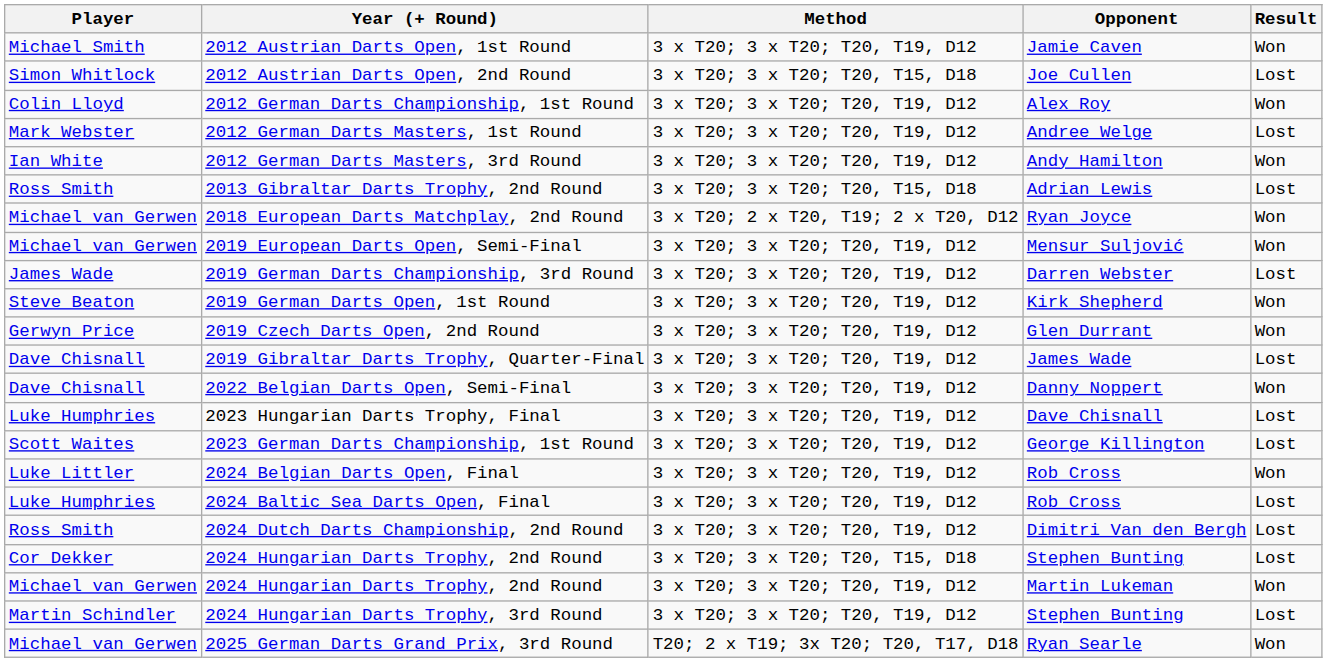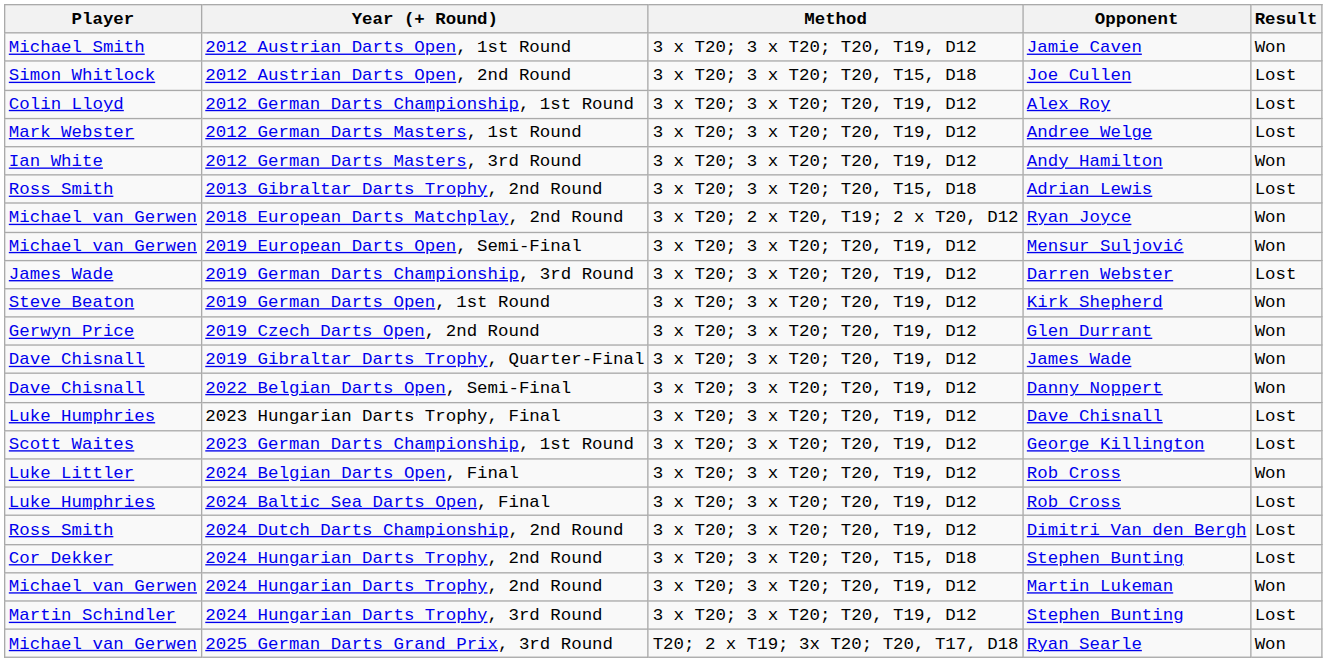 <table class="wikitable sortable">
 <tr>
 <th>Player</th>
 <th>Year (+ Round)</th>
 <th>Method</th>
 <th>Opponent</th>
 <th>Result</th>
 </tr>
 <tr>
 <td> <a href='#'>Michael Smith</a></td>
 <td><a href='#'>2012 Austrian Darts Open</a>, 1st Round</td>
 <td>3 x T20; 3 x T20; T20, T19, D12</td>
 <td> <a href='#'>Jamie Caven</a></td>
 <td>Won</td>
 </tr>
 <tr>
 <td> <a href='#'>Simon Whitlock</a></td>
 <td><a href='#'>2012 Austrian Darts Open</a>, 2nd Round</td>
 <td>3 x T20; 3 x T20; T20, T15, D18</td>
 <td> <a href='#'>Joe Cullen</a></td>
 <td>Lost</td>
 </tr>
 <tr>
 <td> <a href='#'>Colin Lloyd</a></td>
 <td><a href='#'>2012 German Darts Championship</a>, 1st Round</td>
 <td>3 x T20; 3 x T20; T20, T19, D12</td>
 <td> <a href='#'>Alex Roy</a></td>
-<td>Won</td>
+<td>Lost</td>
 </tr>
 <tr>
 <td> <a href='#'>Mark Webster</a></td>
 <td><a href='#'>2012 German Darts Masters</a>, 1st Round</td>
 <td>3 x T20; 3 x T20; T20, T19, D12</td>
 <td> <a href='#'>Andree Welge</a></td>
 <td>Lost</td>
 </tr>
 <tr>
 <td> <a href='#'>Ian White</a></td>
 <td><a href='#'>2012 German Darts Masters</a>, 3rd Round</td>
 <td>3 x T20; 3 x T20; T20, T19, D12</td>
 <td> <a href='#'>Andy Hamilton</a></td>
 <td>Won</td>
 </tr>
 <tr>
 <td> <a href='#'>Ross Smith</a></td>
 <td><a href='#'>2013 Gibraltar Darts Trophy</a>, 2nd Round</td>
 <td>3 x T20; 3 x T20; T20, T15, D18</td>
 <td> <a href='#'>Adrian Lewis</a></td>
 <td>Lost</td>
 </tr>
 <tr>
 <td> <a href='#'>Michael van Gerwen</a></td>
 <td><a href='#'>2018 European Darts Matchplay</a>, 2nd Round</td>
 <td>3 x T20; 2 x T20, T19; 2 x T20, D12</td>
 <td> <a href='#'>Ryan Joyce</a></td>
 <td>Won</td>
 </tr>
 <tr>
 <td> <a href='#'>Michael van Gerwen</a></td>
 <td><a href='#'>2019 European Darts Open</a>, Semi-Final</td>
 <td>3 x T20; 3 x T20; T20, T19, D12</td>
 <td> <a href='#'>Mensur Suljović</a></td>
 <td>Won</td>
 </tr>
 <tr>
 <td> <a href='#'>James Wade</a></td>
 <td><a href='#'>2019 German Darts Championship</a>, 3rd Round</td>
 <td>3 x T20; 3 x T20; T20, T19, D12</td>
 <td> <a href='#'>Darren Webster</a></td>
 <td>Lost</td>
 </tr>
 <tr>
 <td> <a href='#'>Steve Beaton</a></td>
 <td><a href='#'>2019 German Darts Open</a>, 1st Round</td>
 <td>3 x T20; 3 x T20; T20, T19, D12</td>
 <td> <a href='#'>Kirk Shepherd</a></td>
 <td>Won</td>
 </tr>
 <tr>
 <td> <a href='#'>Gerwyn Price</a></td>
 <td><a href='#'>2019 Czech Darts Open</a>, 2nd Round</td>
 <td>3 x T20; 3 x T20; T20, T19, D12</td>
 <td> <a href='#'>Glen Durrant</a></td>
 <td>Won</td>
 </tr>
 <tr>
 <td> <a href='#'>Dave Chisnall</a></td>
 <td><a href='#'>2019 Gibraltar Darts Trophy</a>, Quarter-Final</td>
 <td>3 x T20; 3 x T20; T20, T19, D12</td>
 <td> <a href='#'>James Wade</a></td>
-<td>Lost</td>
+<td>Won</td>
 </tr>
 <tr>
 <td> <a href='#'>Dave Chisnall</a></td>
 <td><a href='#'>2022 Belgian Darts Open</a>, Semi-Final</td>
 <td>3 x T20; 3 x T20; T20, T19, D12</td>
 <td> <a href='#'>Danny Noppert</a></td>
 <td>Won</td>
 </tr>
 <tr>
 <td> <a href='#'>Luke Humphries</a></td>
 <td>2023 Hungarian Darts Trophy, Final</td>
 <td>3 x T20; 3 x T20; T20, T19, D12</td>
 <td> <a href='#'>Dave Chisnall</a></td>
 <td>Lost</td>
 </tr>
 <tr>
 <td> <a href='#'>Scott Waites</a></td>
 <td><a href='#'>2023 German Darts Championship</a>, 1st Round</td>
 <td>3 x T20; 3 x T20; T20, T19, D12</td>
 <td> <a href='#'>George Killington</a></td>
 <td>Lost</td>
 </tr>
 <tr>
 <td> <a href='#'>Luke Littler</a></td>
 <td><a href='#'>2024 Belgian Darts Open</a>, Final</td>
 <td>3 x T20; 3 x T20; T20, T19, D12</td>
 <td> <a href='#'>Rob Cross</a></td>
 <td>Won</td>
 </tr>
 <tr>
 <td> <a href='#'>Luke Humphries</a></td>
 <td><a href='#'>2024 Baltic Sea Darts Open</a>, Final</td>
 <td>3 x T20; 3 x T20; T20, T19, D12</td>
 <td> <a href='#'>Rob Cross</a></td>
 <td>Lost</td>
 </tr>
 <tr>
 <td> <a href='#'>Ross Smith</a></td>
 <td><a href='#'>2024 Dutch Darts Championship</a>, 2nd Round</td>
 <td>3 x T20; 3 x T20; T20, T19, D12</td>
 <td> <a href='#'>Dimitri Van den Bergh</a></td>
 <td>Lost</td>
 </tr>
 <tr>
 <td> <a href='#'>Cor Dekker</a></td>
 <td><a href='#'>2024 Hungarian Darts Trophy</a>, 2nd Round</td>
 <td>3 x T20; 3 x T20; T20, T15, D18</td>
 <td> <a href='#'>Stephen Bunting</a></td>
 <td>Lost</td>
 </tr>
 <tr>
 <td> <a href='#'>Michael van Gerwen</a></td>
 <td><a href='#'>2024 Hungarian Darts Trophy</a>, 2nd Round</td>
 <td>3 x T20; 3 x T20; T20, T19, D12</td>
 <td> <a href='#'>Martin Lukeman</a></td>
 <td>Won</td>
 </tr>
 <tr>
 <td> <a href='#'>Martin Schindler</a></td>
 <td><a href='#'>2024 Hungarian Darts Trophy</a>, 3rd Round</td>
 <td>3 x T20; 3 x T20; T20, T19, D12</td>
 <td> <a href='#'>Stephen Bunting</a></td>
 <td>Lost</td>
 </tr>
 <tr>
 <td> <a href='#'>Michael van Gerwen</a></td>
 <td><a href='#'>2025 German Darts Grand Prix</a>, 3rd Round</td>
 <td>T20; 2 x T19; 3x T20; T20, T17, D18</td>
 <td> <a href='#'>Ryan Searle</a></td>
 <td>Won</td>
 </tr>
 </table>
